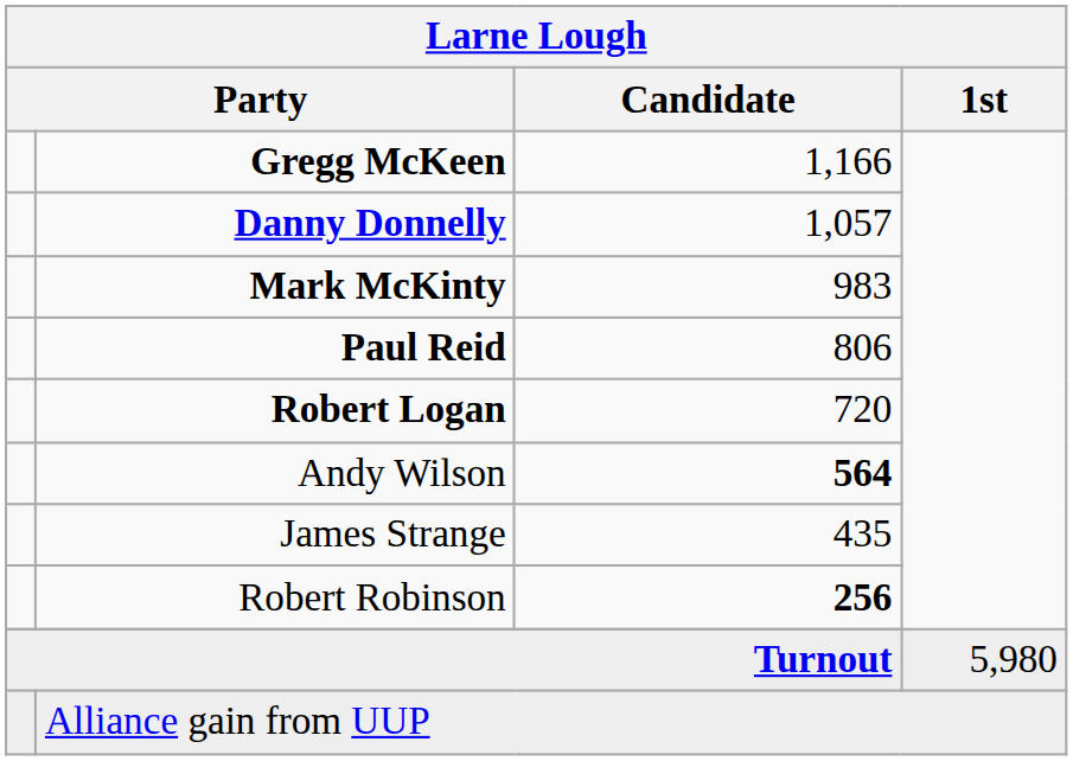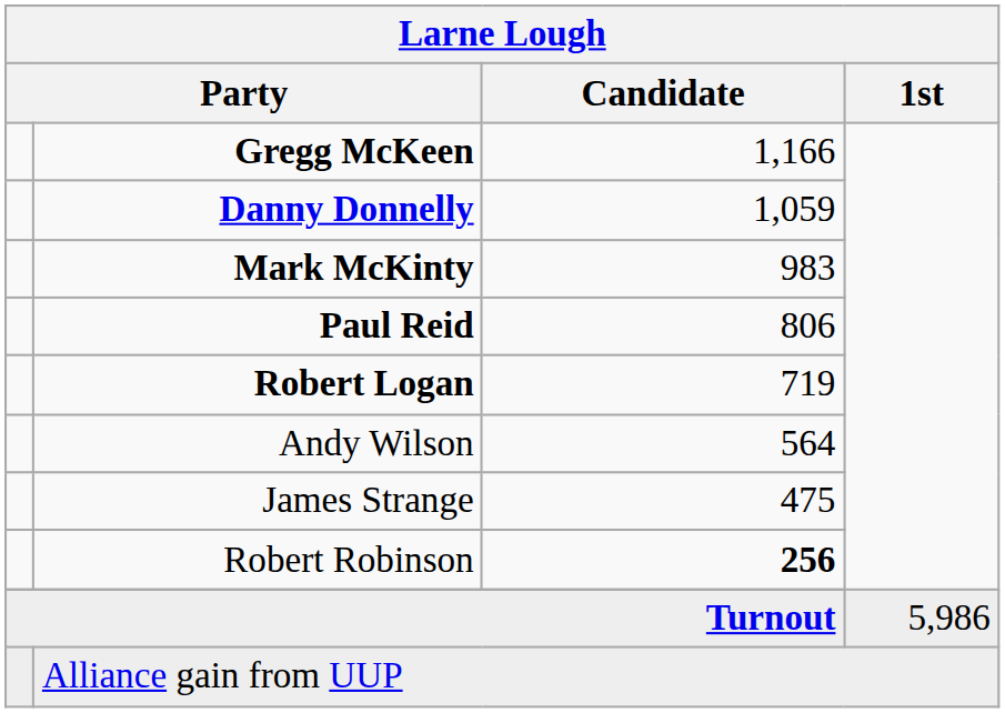 <table class="wikitable">
 <tr>
 <th colspan="4" align="center"><a href='#'>Larne Lough</a></th>
 </tr>
 <tr>
 <th colspan="2" align="center" width=200>Party</th>
 <th width=150>Candidate</th>
 <th width=60>1st </th>
 </tr>
 <tr>
 <td></td>
 <td align="right"><strong>Gregg McKeen</strong></td>
 <td align="right">1,166</td>
 </tr>
 <tr>
 <td></td>
 <td align="right"><strong><a href='#'>Danny Donnelly</a></strong></td>
-<td align="right">1,057</td>
+<td align="right">1,059</td>
 </tr>
 <tr>
 <td></td>
 <td align="right"><strong>Mark McKinty</strong></td>
 <td align="right">983</td>
 </tr>
 <tr>
 <td></td>
 <td align="right"><strong>Paul Reid</strong></td>
 <td align="right">806</td>
 </tr>
 <tr>
 <td></td>
 <td align="right"><strong>Robert Logan</strong></td>
-<td align="right">720</td>
+<td align="right">719</td>
 </tr>
 <tr>
 <td></td>
 <td align="right">Andy Wilson</td>
-<td align="right"><strong>564</strong></td>
+<td align="right">564</td>
 </tr>
 <tr>
 <td></td>
 <td align="right">James Strange</td>
-<td align="right">435</td>
+<td align="right">475</td>
 </tr>
 <tr>
 <td></td>
 <td align="right">Robert Robinson</td>
 <td align="right"><strong>256</strong></td>
 </tr>
 <tr>
 </tr>
 <tr bgcolor="EEEEEE">
 <td colspan=3 align="right"><strong><a href='#'>Turnout</a></strong></td>
-<td align="right">5,980</td>
+<td align="right">5,986</td>
 </tr>
 <tr bgcolor="EEEEEE">
 <td bgcolor=></td>
 <td colspan=4 bgcolor="EEEEEE"><a href='#'>Alliance</a> gain from <a href='#'>UUP</a></td>
 </tr>
 </table>
